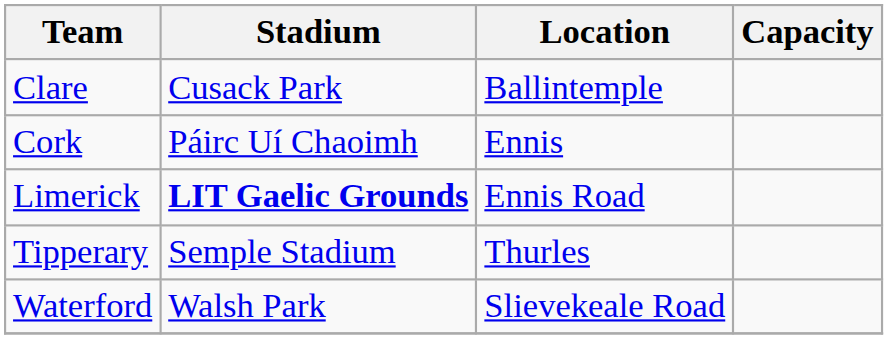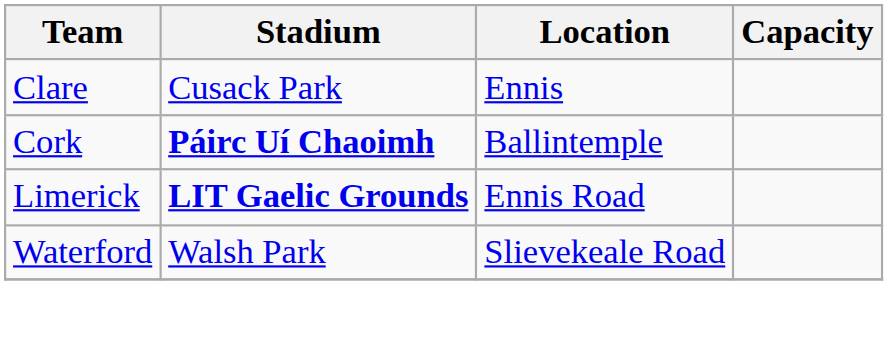 <table class="wikitable sortable">
 <tr>
 <th>Team</th>
 <th>Stadium</th>
 <th>Location</th>
 <th>Capacity</th>
 </tr>
 <tr>
 <td><a href='#'>Clare</a></td>
 <td><a href='#'>Cusack Park</a></td>
-<td><a href='#'>Ballintemple</a></td>
+<td><a href='#'>Ennis</a></td>
 <td style="text-align:center"></td>
 </tr>
 <tr>
 <td><a href='#'>Cork</a></td>
-<td><a href='#'>Páirc Uí Chaoimh</a></td>
-<td><a href='#'>Ennis</a></td>
+<td><strong><a href='#'>Páirc Uí Chaoimh</a></strong></td>
+<td><a href='#'>Ballintemple</a></td>
 <td style="text-align:center"></td>
 </tr>
 <tr>
 <td><a href='#'>Limerick</a></td>
 <td><strong><a href='#'>LIT Gaelic Grounds</a></strong></td>
 <td><a href='#'>Ennis Road</a></td>
-<td style="text-align:center"></td>
-</tr>
-<tr>
-<td><a href='#'>Tipperary</a></td>
-<td><a href='#'>Semple Stadium</a></td>
-<td><a href='#'>Thurles</a></td>
 <td style="text-align:center"></td>
 </tr>
 <tr>
 <td><a href='#'>Waterford</a></td>
 <td><a href='#'>Walsh Park</a></td>
 <td><a href='#'>Slievekeale Road</a></td>
 <td style="text-align:center"></td>
 </tr>
 <tr>
 </tr>
 </table>
